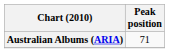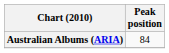 <table class="wikitable sortable plainrowheaders" style="text-align:center">
 <tr>
 <th scope="col">Chart (2010)</th>
 <th scope="col">Peak<br> position</th>
 </tr>
 <tr>
 <th scope="row">Australian Albums (<a href='#'>ARIA</a>)</th>
-<td>71</td>
+<td>84</td>
 </tr>
 <tr>
 </tr>
 <tr>
 </tr>
 <tr>
 </tr>
 <tr>
 </tr>
 <tr>
 </tr>
 <tr>
 </tr>
 <tr>
 </tr>
 <tr>
 </tr>
 <tr>
 </tr>
 <tr>
 </tr>
 <tr>
 </tr>
 </table>
